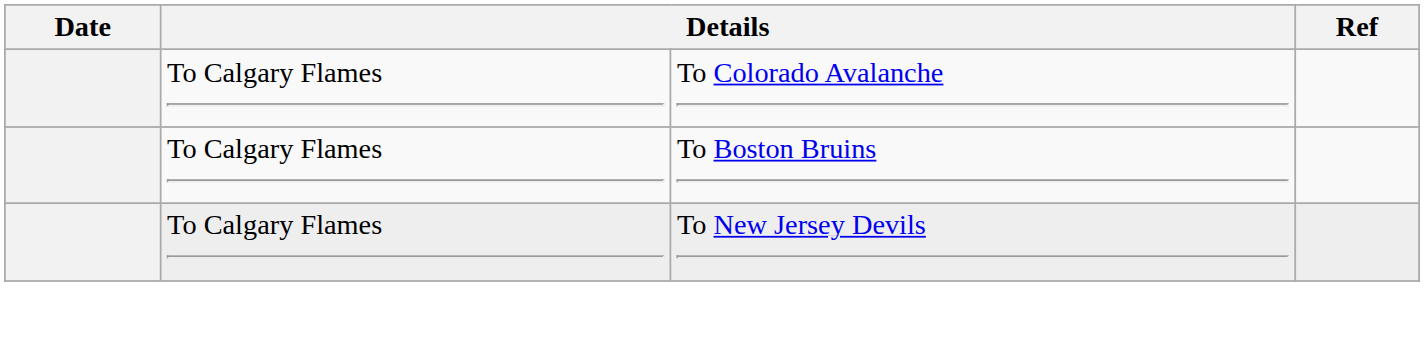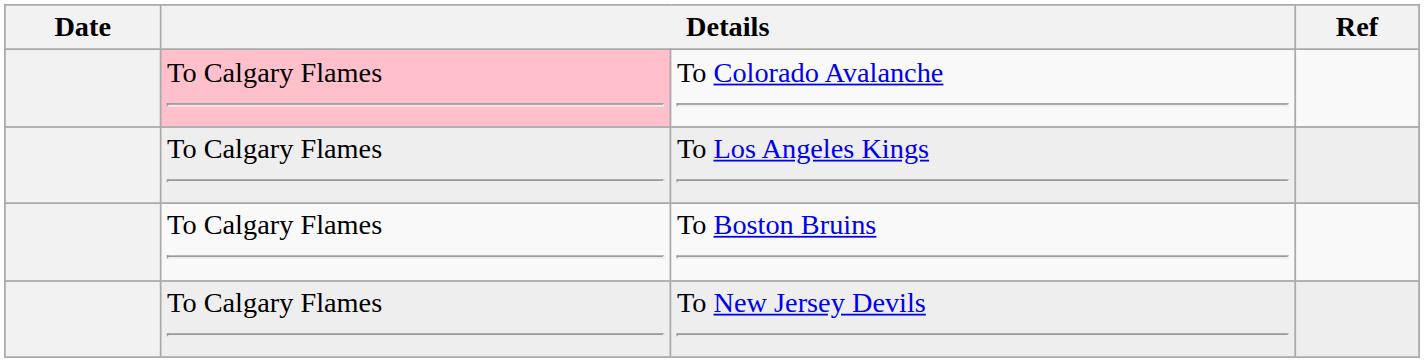 <table class="wikitable plainrowheaders" style="width: 50em;">
 <tr>
 <th scope="col">Date</th>
 <th scope="col" colspan="2">Details</th>
 <th scope="col">Ref</th>
 </tr>
 <tr>
 <th scope="row"></th>
+<td valign="top" style="background: pink;">To Calgary Flames <hr> </td>
+<td valign="top">To <a href='#'>Colorado Avalanche</a> <hr></td>
+<td></td>
+</tr>
+<tr bgcolor="#eeeeee">
+<th scope="row"></th>
 <td valign="top">To Calgary Flames <hr> </td>
-<td valign="top">To <a href='#'>Colorado Avalanche</a> <hr></td>
+<td valign="top">To <a href='#'>Los Angeles Kings</a> <hr></td>
 <td></td>
 </tr>
 <tr>
 <th scope="row"></th>
 <td valign="top">To Calgary Flames <hr> </td>
 <td valign="top">To <a href='#'>Boston Bruins</a> <hr></td>
 <td></td>
 </tr>
 <tr bgcolor="#eeeeee">
 <th scope="row"></th>
 <td valign="top">To Calgary Flames <hr></td>
 <td valign="top">To <a href='#'>New Jersey Devils</a> <hr></td>
 <td></td>
 </tr>
 </table>
